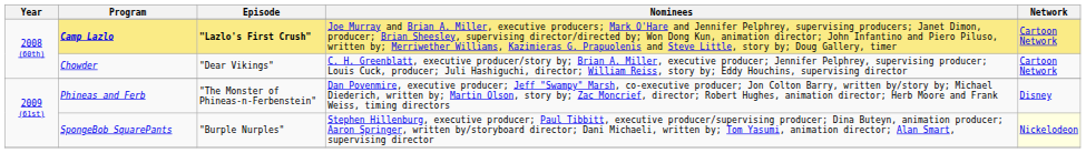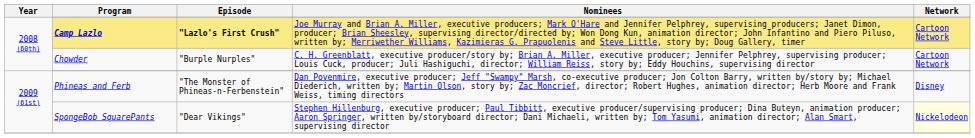 <table class="wikitable" style="width:100%">
 <tr bgcolor="#bebebe">
 <th width="5%">Year</th>
 <th width="13%">Program</th>
 <th width="12%">Episode</th>
 <th width="65%">Nominees</th>
 <th width="5%">Network</th>
 </tr>
 <tr>
 <td rowspan=3 style="text-align:center"><a href='#'>2008</a><br><small><a href='#'>(60th)</a></small><br></td>
 </tr>
 <tr style="background:#FAEB86">
 <td><strong><em><a href='#'>Camp Lazlo</a></em></strong></td>
 <td><strong>"Lazlo's First Crush"</strong></td>
 <td><a href='#'>Joe Murray</a> and <a href='#'>Brian A. Miller</a>, executive producers; <a href='#'>Mark O'Hare</a> and Jennifer Pelphrey, supervising producers; Janet Dimon, producer; <a href='#'>Brian Sheesley</a>, supervising director/directed by; Won Dong Kun, animation director; John Infantino and Piero Piluso, written by; <a href='#'>Merriwether Williams</a>, <a href='#'>Kazimieras G. Prapuolenis</a> and <a href='#'>Steve Little</a>, story by; Doug Gallery, timer</td>
 <td><a href='#'>Cartoon Network</a></td>
 </tr>
 <tr>
 <td><em><a href='#'>Chowder</a></em></td>
-<td>"Dear Vikings"</td>
+<td>"Burple Nurples"</td>
 <td><a href='#'>C. H. Greenblatt</a>, executive producer/story by; <a href='#'>Brian A. Miller</a>, executive producer; Jennifer Pelphrey, supervising producer; Louis Cuck, producer; Juli Hashiguchi, director; <a href='#'>William Reiss</a>, story by; Eddy Houchins, supervising director</td>
 <td><a href='#'>Cartoon Network</a></td>
 </tr>
 <tr>
 <td rowspan=3 style="text-align:center"><a href='#'>2009</a><br><small><a href='#'>(61st)</a></small><br><br></td>
 </tr>
 <tr>
 <td><em><a href='#'>Phineas and Ferb</a></em></td>
 <td>"The Monster of Phineas-n-Ferbenstein"</td>
 <td><a href='#'>Dan Povenmire</a>, executive producer; <a href='#'>Jeff "Swampy" Marsh</a>, co-executive producer; Jon Colton Barry, written by/story by; Michael Diederich, written by; <a href='#'>Martin Olson</a>, story by; <a href='#'>Zac Moncrief</a>, director; Robert Hughes, animation director; Herb Moore and Frank Weiss, timing directors</td>
 <td><a href='#'>Disney</a></td>
 </tr>
 <tr>
 <td><em><a href='#'>SpongeBob SquarePants</a></em></td>
-<td>"Burple Nurples"</td>
+<td>"Dear Vikings"</td>
 <td><a href='#'>Stephen Hillenburg</a>, executive producer; <a href='#'>Paul Tibbitt</a>, executive producer/supervising producer; Dina Buteyn, animation producer; <a href='#'>Aaron Springer</a>, written by/storyboard director; Dani Michaeli, written by; <a href='#'>Tom Yasumi</a>, animation director; <a href='#'>Alan Smart</a>, supervising director</td>
 <td style="background: lightyellow;"><a href='#'>Nickelodeon</a></td>
 </tr>
 <tr>
 </tr>
 </table>
